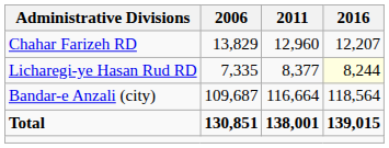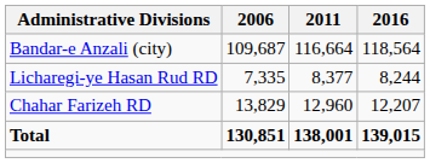 <table class="wikitable">
 <tr>
 <th>Administrative Divisions</th>
 <th>2006</th>
 <th>2011</th>
 <th>2016</th>
 </tr>
 <tr>
-<td><a href='#'>Chahar Farizeh RD</a></td>
-<td style="text-align: right;">13,829</td>
-<td style="text-align: right;">12,960</td>
-<td style="text-align: right;">12,207</td>
+<td><a href='#'>Bandar-e Anzali</a> (city)</td>
+<td style="text-align: right;">109,687</td>
+<td style="text-align: right;">116,664</td>
+<td style="text-align: right;">118,564</td>
 </tr>
 <tr>
 <td><a href='#'>Licharegi-ye Hasan Rud RD</a></td>
 <td style="text-align: right;">7,335</td>
 <td style="text-align: right;">8,377</td>
-<td style="background: lightyellow; text-align: right;">8,244</td>
+<td style="text-align: right;">8,244</td>
 </tr>
 <tr>
-<td><a href='#'>Bandar-e Anzali</a> (city)</td>
-<td style="text-align: right;">109,687</td>
-<td style="text-align: right;">116,664</td>
-<td style="text-align: right;">118,564</td>
+<td><a href='#'>Chahar Farizeh RD</a></td>
+<td style="text-align: right;">13,829</td>
+<td style="text-align: right;">12,960</td>
+<td style="text-align: right;">12,207</td>
 </tr>
 <tr>
 <td><strong>Total</strong></td>
 <td style="text-align: right;"><strong>130,851</strong></td>
 <td style="text-align: right;"><strong>138,001</strong></td>
 <td style="text-align: right;"><strong>139,015</strong></td>
 </tr>
 <tr>
 <td colspan=4></td>
 </tr>
 </table>
